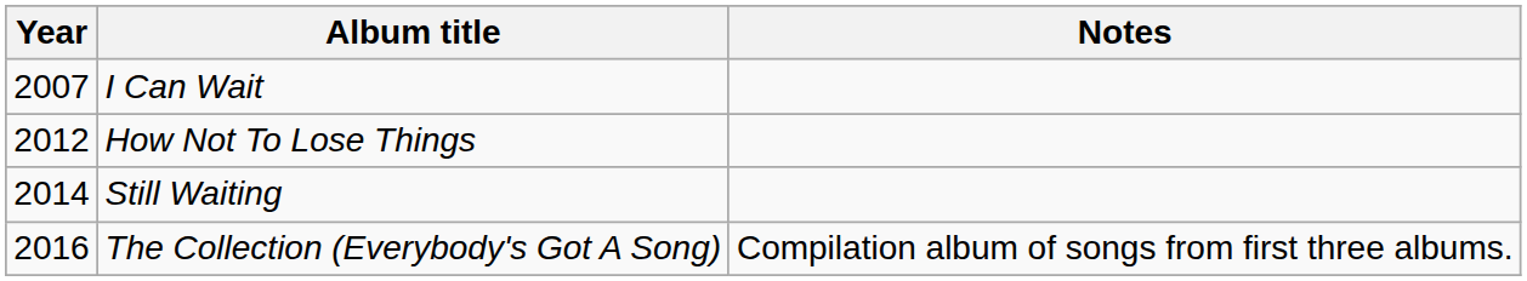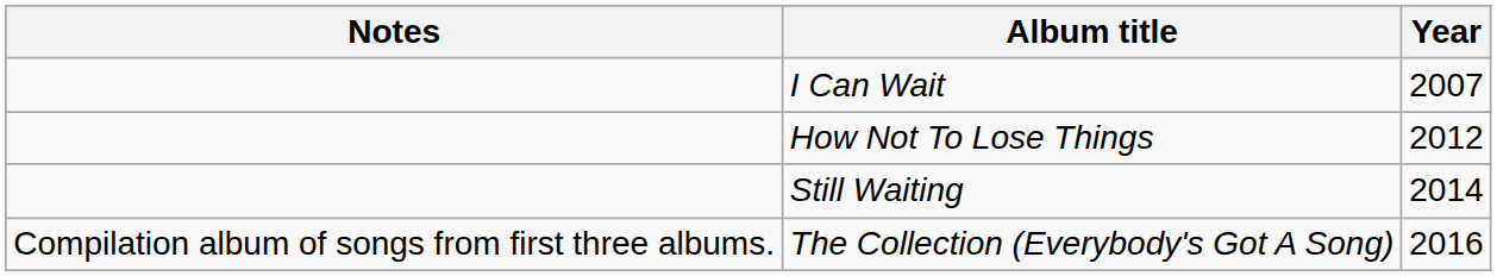 <table class=wikitable>
 <tr>
+<th>Notes</th>
+<th>Album title</th>
 <th>Year</th>
-<th>Album title</th>
-<th>Notes</th>
 </tr>
 <tr>
+<td></td>
+<td><em>I Can Wait</em></td>
 <td>2007</td>
-<td><em>I Can Wait</em></td>
-<td></td>
 </tr>
 <tr>
+<td></td>
+<td><em>How Not To Lose Things</em></td>
 <td>2012</td>
-<td><em>How Not To Lose Things</em></td>
-<td></td>
 </tr>
 <tr>
+<td></td>
+<td><em>Still Waiting</em></td>
 <td>2014</td>
-<td><em>Still Waiting</em></td>
-<td></td>
 </tr>
 <tr>
+<td>Compilation album of songs from first three albums.</td>
+<td><em>The Collection (Everybody's Got A Song)</em></td>
 <td>2016</td>
-<td><em>The Collection (Everybody's Got A Song)</em></td>
-<td>Compilation album of songs from first three albums.</td>
 </tr>
 </table>
